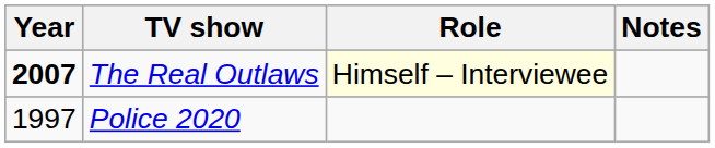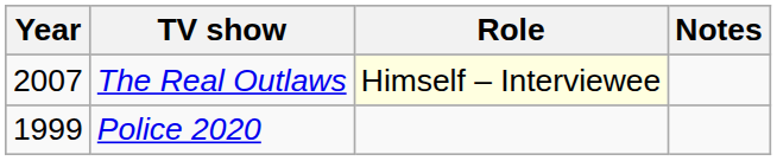 <table class="wikitable sortable">
 <tr>
 <th>Year</th>
 <th>TV show</th>
 <th>Role</th>
 <th class="unsortable">Notes</th>
 </tr>
 <tr>
-<td><strong>2007</strong></td>
+<td>2007</td>
 <td><em><a href='#'>The Real Outlaws</a></em></td>
 <td style="background: lightyellow;">Himself – Interviewee</td>
 <td></td>
 </tr>
 <tr>
-<td>1997</td>
+<td>1999</td>
 <td><em><a href='#'>Police 2020</a></em></td>
 <td></td>
 <td></td>
 </tr>
 </table>
